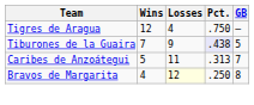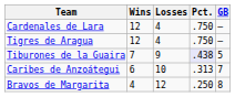 <table class="wikitable">
 <tr>
 <th>Team</th>
 <th>Wins</th>
 <th>Losses</th>
 <th>Pct.</th>
 <th><a href='#'>GB</a></th>
+</tr>
+<tr>
+<td><a href='#'>Cardenales de Lara</a></td>
+<td>12</td>
+<td>4</td>
+<td>.750</td>
+<td>–</td>
 </tr>
 <tr>
 <td><a href='#'>Tigres de Aragua</a></td>
 <td>12</td>
 <td>4</td>
 <td>.750</td>
 <td>–</td>
 </tr>
 <tr>
 <td><a href='#'>Tiburones de la Guaira</a></td>
 <td>7</td>
 <td>9</td>
 <td style="background: lavender;">.438</td>
 <td>5</td>
 </tr>
 <tr>
 <td><a href='#'>Caribes de Anzoátegui</a></td>
-<td>5</td>
-<td>11</td>
+<td>6</td>
+<td>10</td>
 <td>.313</td>
 <td>7</td>
 </tr>
 <tr>
 <td><a href='#'>Bravos de Margarita</a></td>
 <td>4</td>
-<td style="background: lightyellow;">12</td>
+<td>12</td>
 <td>.250</td>
 <td>8</td>
 </tr>
 </table>
